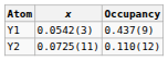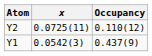 <table class="wikitable" style="float: left">
 <tr>
 <th>Atom</th>
 <th><em>x</em></th>
 <th>Occupancy</th>
 </tr>
 <tr>
+<td>Y2</td>
+<td>0.0725(11)</td>
+<td>0.110(12)</td>
+</tr>
+<tr>
 <td>Y1</td>
 <td>0.0542(3)</td>
 <td>0.437(9)</td>
 </tr>
-<tr>
-<td>Y2</td>
-<td>0.0725(11)</td>
-<td>0.110(12)</td>
-</tr>
 </table>
